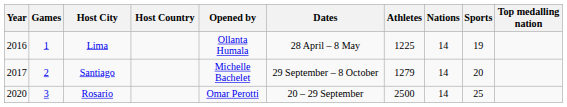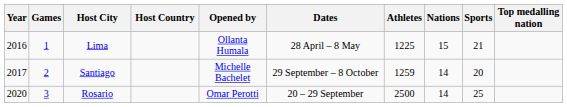 <table class="wikitable" style="text-align:center">
 <tr>
 <th width=20>Year</th>
 <th width=20>Games</th>
 <th width=100>Host City</th>
 <th width=100>Host Country</th>
 <th width=100>Opened by</th>
 <th width=180>Dates</th>
 <th width=20>Athletes</th>
 <th width=20>Nations</th>
 <th width=20>Sports</th>
 <th width=100>Top medalling<br>nation</th>
 </tr>
 <tr>
 <td>2016</td>
 <td><a href='#'>1</a></td>
 <td><a href='#'>Lima</a></td>
 <td align="left"></td>
 <td><a href='#'>Ollanta Humala</a></td>
 <td>28 April – 8 May</td>
 <td>1225</td>
-<td>14</td>
-<td>19</td>
+<td>15</td>
+<td>21</td>
 <td align="left"></td>
 </tr>
 <tr>
 <td>2017</td>
 <td><a href='#'>2</a></td>
 <td><a href='#'>Santiago</a></td>
 <td align="left"></td>
 <td><a href='#'>Michelle Bachelet</a></td>
 <td>29 September – 8 October</td>
-<td>1279</td>
+<td>1259</td>
 <td>14</td>
 <td>20</td>
 <td align="left"></td>
 </tr>
 <tr>
 <td>2020</td>
 <td><a href='#'>3</a></td>
 <td><a href='#'>Rosario</a></td>
 <td align="left"></td>
 <td><a href='#'>Omar Perotti</a></td>
 <td>20 – 29 September</td>
 <td>2500</td>
 <td>14</td>
 <td>25</td>
 <td align="left"></td>
 </tr>
 </table>
